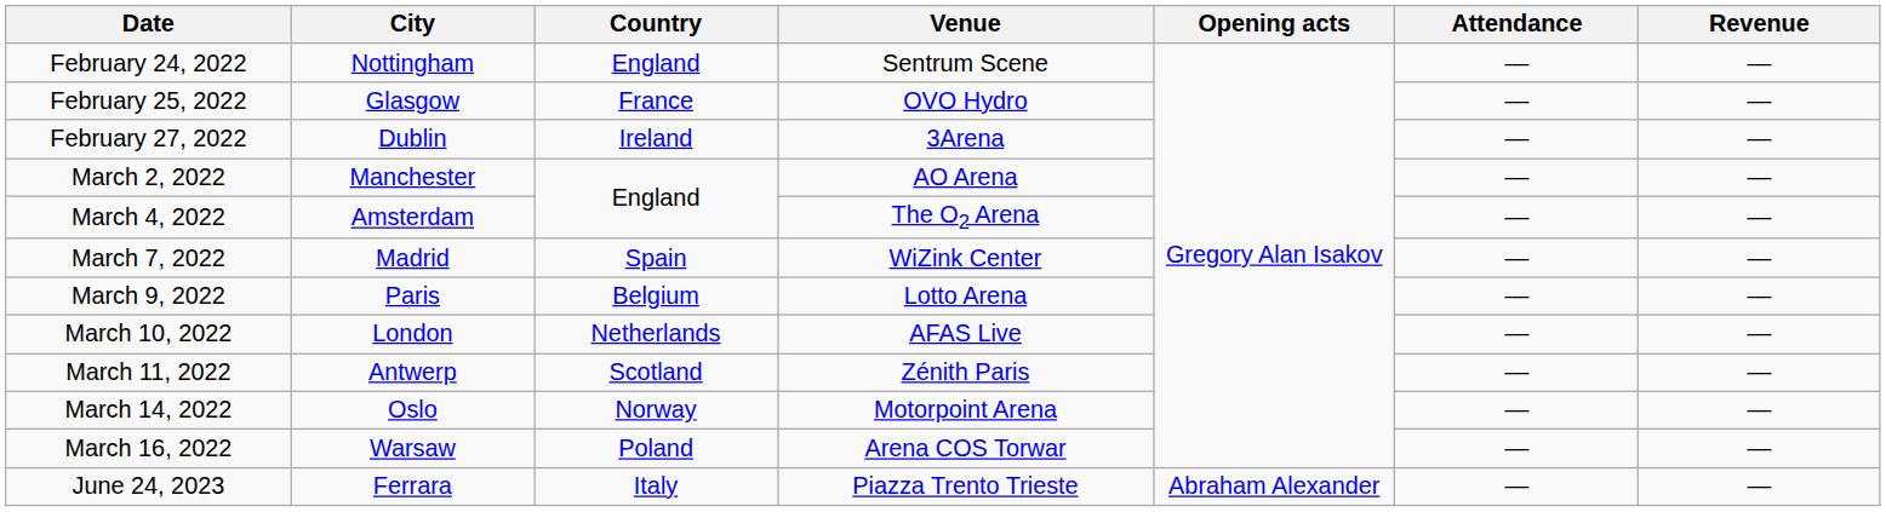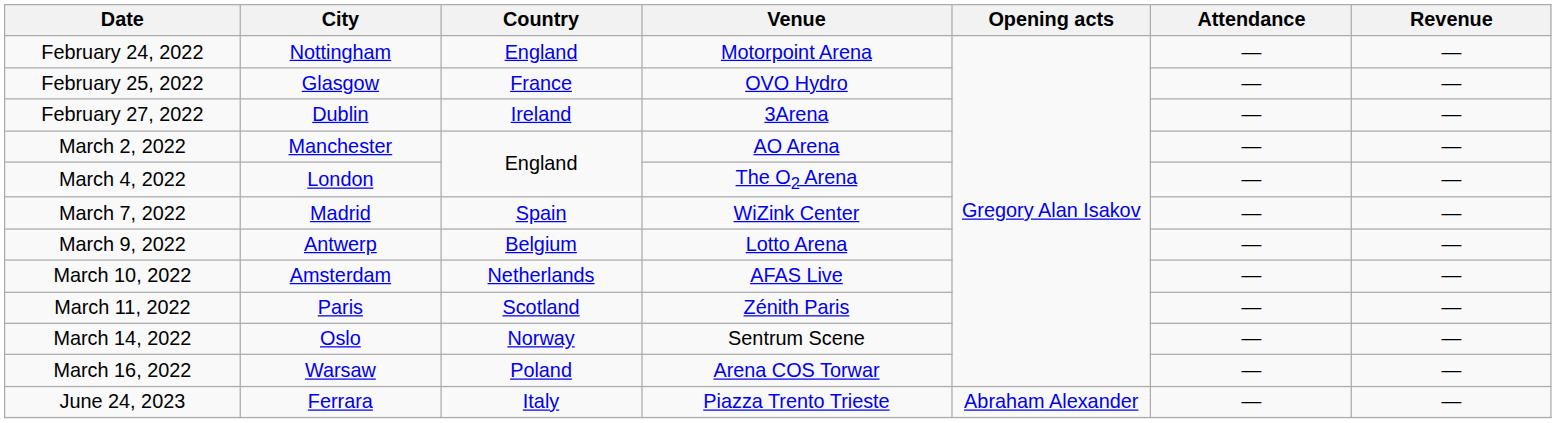 <table class="wikitable plainrowheaders" style="text-align:center;">
 <tr>
 <th scope="col" style="width:12em;">Date</th>
 <th scope="col" style="width:10em;">City</th>
 <th scope="col" style="width:10em;">Country</th>
 <th scope="col" style="width:16em;">Venue</th>
 <th scope="col" style="width:10em;">Opening acts</th>
 <th scope="col" style="width:10em;">Attendance</th>
 <th scope="col" style="width:10em;">Revenue</th>
 </tr>
 <tr>
 <td>February 24, 2022</td>
 <td><a href='#'>Nottingham</a></td>
 <td><a href='#'>England</a></td>
-<td>Sentrum Scene</td>
+<td><a href='#'>Motorpoint Arena</a></td>
 <td rowspan="11"><a href='#'>Gregory Alan Isakov</a></td>
 <td>—</td>
 <td>—</td>
 </tr>
 <tr>
 <td>February 25, 2022</td>
 <td><a href='#'>Glasgow</a></td>
 <td><a href='#'>France</a></td>
 <td><a href='#'>OVO Hydro</a></td>
 <td>—</td>
 <td>—</td>
 </tr>
 <tr>
 <td>February 27, 2022</td>
 <td><a href='#'>Dublin</a></td>
 <td><a href='#'>Ireland</a></td>
 <td><a href='#'>3Arena</a></td>
 <td>—</td>
 <td>—</td>
 </tr>
 <tr>
 <td>March 2, 2022</td>
 <td><a href='#'>Manchester</a></td>
 <td rowspan="2">England</td>
 <td><a href='#'>AO Arena</a></td>
 <td>—</td>
 <td>—</td>
 </tr>
 <tr>
 <td>March 4, 2022</td>
-<td><a href='#'>Amsterdam</a></td>
+<td><a href='#'>London</a></td>
 <td><a href='#'>The O<sub>2</sub> Arena</a></td>
 <td>—</td>
 <td>—</td>
 </tr>
 <tr>
 <td>March 7, 2022</td>
 <td><a href='#'>Madrid</a></td>
 <td><a href='#'>Spain</a></td>
 <td><a href='#'>WiZink Center</a></td>
 <td>—</td>
 <td>—</td>
 </tr>
 <tr>
 <td>March 9, 2022</td>
-<td><a href='#'>Paris</a></td>
+<td><a href='#'>Antwerp</a></td>
 <td><a href='#'>Belgium</a></td>
 <td><a href='#'>Lotto Arena</a></td>
 <td>—</td>
 <td>—</td>
 </tr>
 <tr>
 <td>March 10, 2022</td>
-<td><a href='#'>London</a></td>
+<td><a href='#'>Amsterdam</a></td>
 <td><a href='#'>Netherlands</a></td>
 <td><a href='#'>AFAS Live</a></td>
 <td>—</td>
 <td>—</td>
 </tr>
 <tr>
 <td>March 11, 2022</td>
-<td><a href='#'>Antwerp</a></td>
+<td><a href='#'>Paris</a></td>
 <td><a href='#'>Scotland</a></td>
 <td><a href='#'>Zénith Paris</a></td>
 <td>—</td>
 <td>—</td>
 </tr>
 <tr>
 <td>March 14, 2022</td>
 <td><a href='#'>Oslo</a></td>
 <td><a href='#'>Norway</a></td>
-<td><a href='#'>Motorpoint Arena</a></td>
+<td>Sentrum Scene</td>
 <td>—</td>
 <td>—</td>
 </tr>
 <tr>
 <td>March 16, 2022</td>
 <td><a href='#'>Warsaw</a></td>
 <td><a href='#'>Poland</a></td>
 <td><a href='#'>Arena COS Torwar</a></td>
 <td>—</td>
 <td>—</td>
 </tr>
 <tr>
 <td>June 24, 2023</td>
 <td><a href='#'>Ferrara</a></td>
 <td><a href='#'>Italy</a></td>
 <td><a href='#'>Piazza Trento Trieste</a></td>
 <td rowspan="11"><a href='#'>Abraham Alexander</a></td>
 <td>—</td>
 <td>—</td>
 </tr>
 </table>
